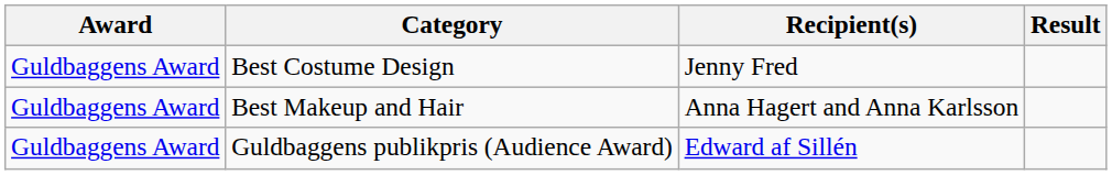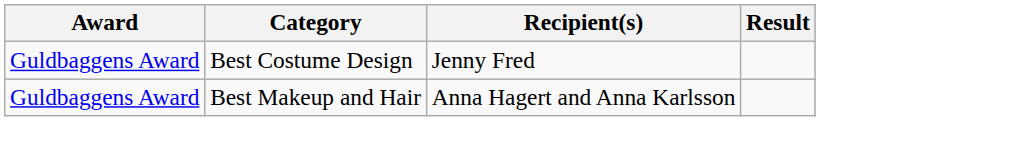 <table class="wikitable sortable">
 <tr>
 <th>Award</th>
 <th>Category</th>
 <th>Recipient(s)</th>
 <th>Result</th>
 </tr>
 <tr>
 <td><a href='#'>Guldbaggens Award</a></td>
 <td>Best Costume Design</td>
 <td>Jenny Fred</td>
 <td></td>
 </tr>
 <tr>
 <td><a href='#'>Guldbaggens Award</a></td>
 <td>Best Makeup and Hair</td>
 <td>Anna Hagert and Anna Karlsson</td>
 <td></td>
 </tr>
-<tr>
-<td><a href='#'>Guldbaggens Award</a></td>
-<td>Guldbaggens publikpris (Audience Award)</td>
-<td><a href='#'>Edward af Sillén</a></td>
-<td></td>
-</tr>
 </table>
